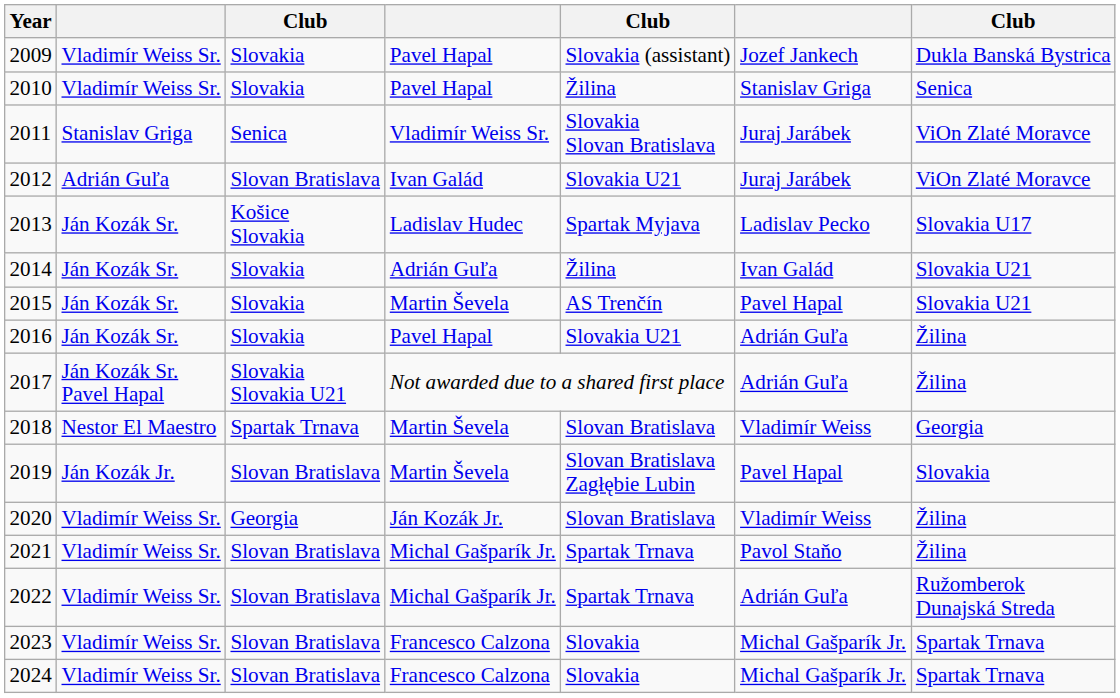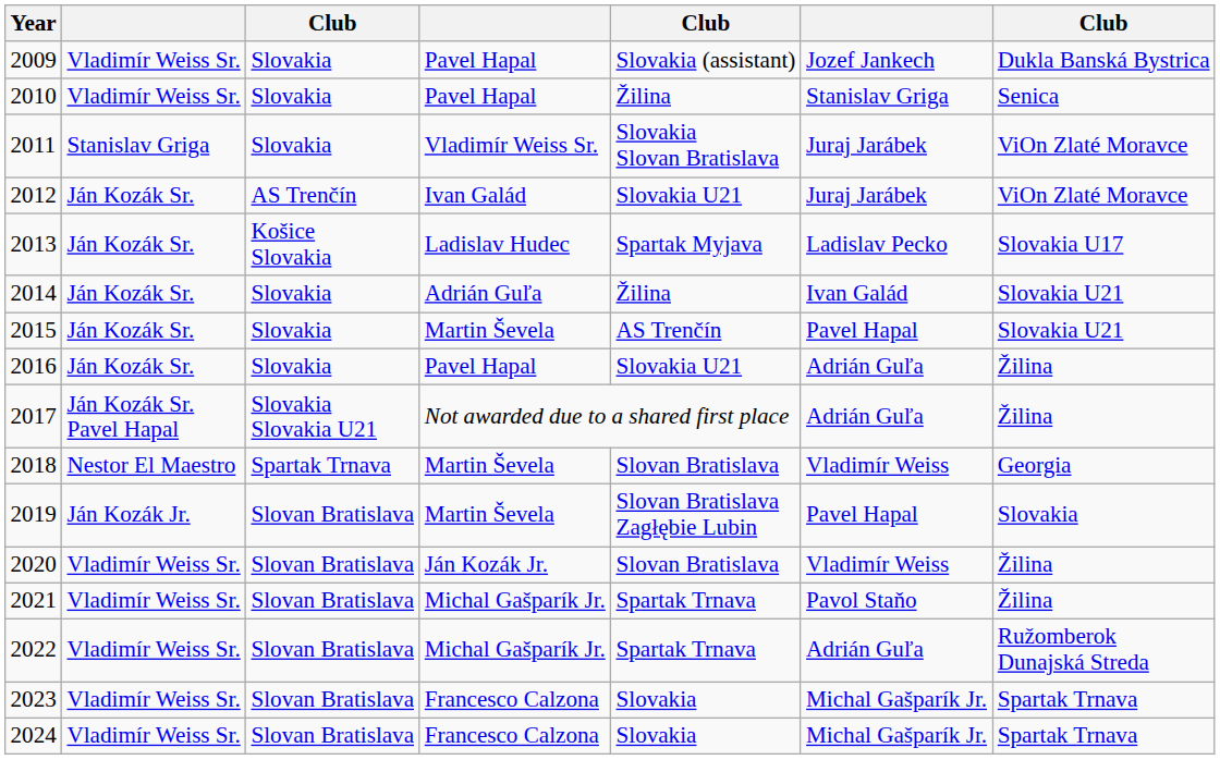 <table class=wikitable>
 <tr>
 <th>Year</th>
 <th></th>
 <th>Club</th>
 <th></th>
 <th>Club</th>
 <th></th>
 <th>Club</th>
 </tr>
 <tr>
 <td>2009</td>
 <td> <a href='#'>Vladimír Weiss Sr.</a></td>
 <td> <a href='#'>Slovakia</a></td>
 <td> <a href='#'>Pavel Hapal</a></td>
 <td> <a href='#'>Slovakia</a> (assistant)</td>
 <td> <a href='#'>Jozef Jankech</a></td>
 <td> <a href='#'>Dukla Banská Bystrica</a></td>
 </tr>
 <tr>
 <td>2010</td>
 <td> <a href='#'>Vladimír Weiss Sr.</a></td>
 <td> <a href='#'>Slovakia</a></td>
 <td> <a href='#'>Pavel Hapal</a></td>
 <td> <a href='#'>Žilina</a></td>
 <td> <a href='#'>Stanislav Griga</a></td>
 <td> <a href='#'>Senica</a></td>
 </tr>
 <tr>
 <td>2011</td>
 <td> <a href='#'>Stanislav Griga</a></td>
-<td> <a href='#'>Senica</a></td>
+<td> <a href='#'>Slovakia</a></td>
 <td> <a href='#'>Vladimír Weiss Sr.</a></td>
 <td> <a href='#'>Slovakia</a><br> <a href='#'>Slovan Bratislava</a></td>
 <td> <a href='#'>Juraj Jarábek</a></td>
 <td> <a href='#'>ViOn Zlaté Moravce</a></td>
 </tr>
 <tr>
 <td>2012</td>
-<td> <a href='#'>Adrián Guľa</a></td>
-<td> <a href='#'>Slovan Bratislava</a></td>
+<td> <a href='#'>Ján Kozák Sr.</a></td>
+<td> <a href='#'>AS Trenčín</a></td>
 <td> <a href='#'>Ivan Galád</a></td>
 <td> <a href='#'>Slovakia U21</a></td>
 <td> <a href='#'>Juraj Jarábek</a></td>
 <td> <a href='#'>ViOn Zlaté Moravce</a></td>
 </tr>
 <tr>
 <td>2013</td>
 <td> <a href='#'>Ján Kozák Sr.</a></td>
 <td> <a href='#'>Košice</a><br> <a href='#'>Slovakia</a></td>
 <td> <a href='#'>Ladislav Hudec</a></td>
 <td> <a href='#'>Spartak Myjava</a></td>
 <td> <a href='#'>Ladislav Pecko</a></td>
 <td> <a href='#'>Slovakia U17</a></td>
 </tr>
 <tr>
 <td>2014</td>
 <td> <a href='#'>Ján Kozák Sr.</a></td>
 <td> <a href='#'>Slovakia</a></td>
 <td> <a href='#'>Adrián Guľa</a></td>
 <td> <a href='#'>Žilina</a></td>
 <td> <a href='#'>Ivan Galád</a></td>
 <td> <a href='#'>Slovakia U21</a></td>
 </tr>
 <tr>
 <td>2015</td>
 <td> <a href='#'>Ján Kozák Sr.</a></td>
 <td> <a href='#'>Slovakia</a></td>
 <td> <a href='#'>Martin Ševela</a></td>
 <td> <a href='#'>AS Trenčín</a></td>
 <td> <a href='#'>Pavel Hapal</a></td>
 <td> <a href='#'>Slovakia U21</a></td>
 </tr>
 <tr>
 <td>2016</td>
 <td> <a href='#'>Ján Kozák Sr.</a></td>
 <td> <a href='#'>Slovakia</a></td>
 <td> <a href='#'>Pavel Hapal</a></td>
 <td> <a href='#'>Slovakia U21</a></td>
 <td> <a href='#'>Adrián Guľa</a></td>
 <td> <a href='#'>Žilina</a></td>
 </tr>
 <tr>
 <td>2017</td>
 <td> <a href='#'>Ján Kozák Sr.</a><br> <a href='#'>Pavel Hapal</a></td>
 <td> <a href='#'>Slovakia</a><br> <a href='#'>Slovakia U21</a></td>
 <td colspan="2"><em>Not awarded due to a shared first place</em></td>
 <td> <a href='#'>Adrián Guľa</a></td>
 <td> <a href='#'>Žilina</a></td>
 </tr>
 <tr>
 <td>2018</td>
 <td> <a href='#'>Nestor El Maestro</a></td>
 <td> <a href='#'>Spartak Trnava</a></td>
 <td> <a href='#'>Martin Ševela</a></td>
 <td> <a href='#'>Slovan Bratislava</a></td>
 <td> <a href='#'>Vladimír Weiss</a></td>
 <td> <a href='#'>Georgia</a></td>
 </tr>
 <tr>
 <td>2019</td>
 <td> <a href='#'>Ján Kozák Jr.</a></td>
 <td> <a href='#'>Slovan Bratislava</a></td>
 <td> <a href='#'>Martin Ševela</a></td>
 <td> <a href='#'>Slovan Bratislava</a><br> <a href='#'>Zagłębie Lubin</a></td>
 <td> <a href='#'>Pavel Hapal</a></td>
 <td> <a href='#'>Slovakia</a></td>
 </tr>
 <tr>
 <td>2020</td>
 <td> <a href='#'>Vladimír Weiss Sr.</a></td>
-<td> <a href='#'>Georgia</a></td>
+<td> <a href='#'>Slovan Bratislava</a></td>
 <td> <a href='#'>Ján Kozák Jr.</a></td>
 <td> <a href='#'>Slovan Bratislava</a></td>
 <td> <a href='#'>Vladimír Weiss</a></td>
 <td> <a href='#'>Žilina</a></td>
 </tr>
 <tr>
 <td>2021</td>
 <td> <a href='#'>Vladimír Weiss Sr.</a></td>
 <td> <a href='#'>Slovan Bratislava</a></td>
 <td> <a href='#'>Michal Gašparík Jr.</a></td>
 <td> <a href='#'>Spartak Trnava</a></td>
 <td> <a href='#'>Pavol Staňo</a></td>
 <td> <a href='#'>Žilina</a></td>
 </tr>
 <tr>
 <td>2022</td>
 <td> <a href='#'>Vladimír Weiss Sr.</a></td>
 <td> <a href='#'>Slovan Bratislava</a></td>
 <td> <a href='#'>Michal Gašparík Jr.</a></td>
 <td> <a href='#'>Spartak Trnava</a></td>
 <td> <a href='#'>Adrián Guľa</a></td>
 <td> <a href='#'>Ružomberok</a> <br> <a href='#'>Dunajská Streda</a></td>
 </tr>
 <tr>
 <td>2023</td>
 <td> <a href='#'>Vladimír Weiss Sr.</a></td>
 <td> <a href='#'>Slovan Bratislava</a></td>
 <td> <a href='#'>Francesco Calzona</a></td>
 <td> <a href='#'>Slovakia</a></td>
 <td> <a href='#'>Michal Gašparík Jr.</a></td>
 <td> <a href='#'>Spartak Trnava</a></td>
 </tr>
 <tr>
 <td>2024</td>
 <td> <a href='#'>Vladimír Weiss Sr.</a></td>
 <td> <a href='#'>Slovan Bratislava</a></td>
 <td> <a href='#'>Francesco Calzona</a></td>
 <td> <a href='#'>Slovakia</a></td>
 <td> <a href='#'>Michal Gašparík Jr.</a></td>
 <td> <a href='#'>Spartak Trnava</a></td>
 </tr>
 </table>
